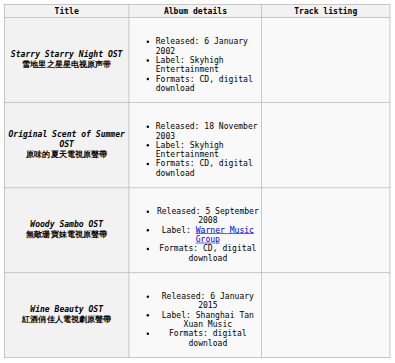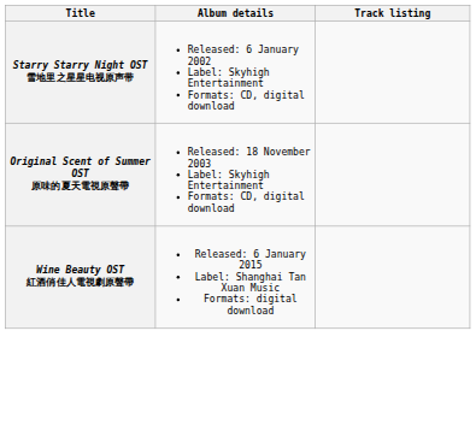 <table class="wikitable plainrowheaders" style="text-align:center;">
 <tr>
 <th style="width:15em;">Title</th>
 <th style="width:16em;">Album details</th>
 <th style="width:200px;">Track listing</th>
 </tr>
 <tr>
 <th scope="row"><em>Starry Starry Night OST</em> <br>雪地里之星星电视原声带</th>
 <td align="left"><br><ul><li>Released: 6 January 2002</li><li>Label: Skyhigh Entertainment</li><li>Formats: CD, digital download</li></ul></td>
 <td style="text-align:center;"></td>
 </tr>
 <tr>
 <th scope="row"><em>Original Scent of Summer OST</em> <br>原味的夏天電視原聲帶</th>
 <td align="left"><br><ul><li>Released: 18 November 2003</li><li>Label: Skyhigh Entertainment</li><li>Formats: CD, digital download</li></ul></td>
 <td style="text-align:center;"></td>
 </tr>
 <tr>
-<th scope="row"><em>Woody Sambo OST</em><br>無敵珊寶妹電視原聲帶</th>
-<td><br><ul><li>Released: 5 September 2008</li><li>Label: <a href='#'>Warner Music Group</a></li><li>Formats: CD, digital download</li></ul></td>
-<td style="text-align:center;"></td>
-</tr>
-<tr>
 <th scope="row"><em>Wine Beauty OST</em><br>紅酒俏佳人電視劇原聲帶</th>
 <td><br><ul><li>Released: 6 January 2015</li><li>Label: Shanghai Tan Xuan Music</li><li>Formats: digital download</li></ul></td>
 <td style="text-align:center;"></td>
 </tr>
 </table>
